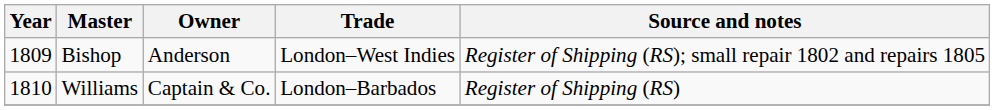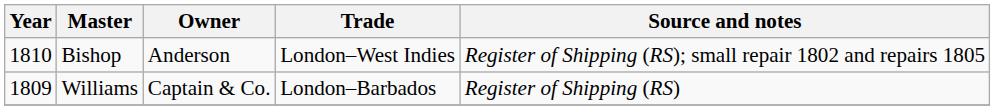 <table class="sortable wikitable">
 <tr>
 <th>Year</th>
 <th>Master</th>
 <th>Owner</th>
 <th>Trade</th>
 <th>Source and notes</th>
 </tr>
 <tr>
-<td>1809</td>
+<td>1810</td>
 <td>Bishop</td>
 <td>Anderson</td>
 <td>London–West Indies</td>
 <td><em>Register of Shipping</em> (<em>RS</em>); small repair 1802 and repairs 1805</td>
 </tr>
 <tr>
-<td>1810</td>
+<td>1809</td>
 <td>Williams</td>
 <td>Captain & Co.</td>
 <td>London–Barbados</td>
 <td><em>Register of Shipping</em> (<em>RS</em>)</td>
 </tr>
 <tr>
 </tr>
 </table>
